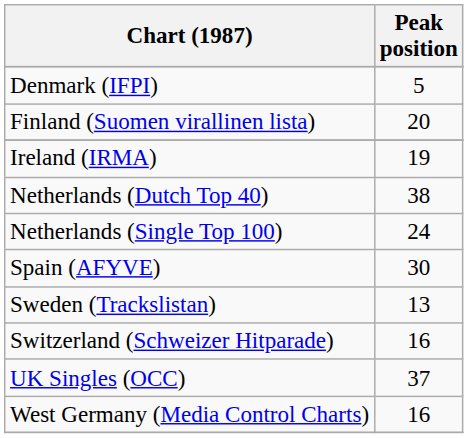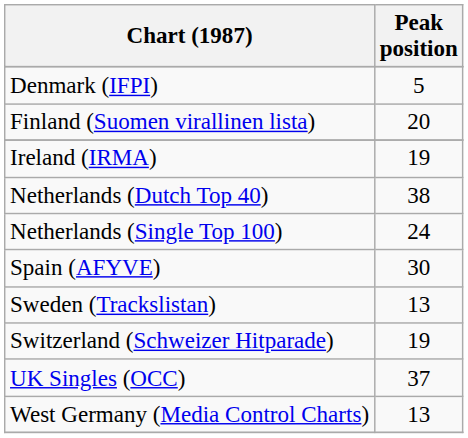 <table class="wikitable sortable">
 <tr>
 <th>Chart (1987)</th>
 <th>Peak<br>position</th>
 </tr>
 <tr>
 </tr>
 <tr>
 <td align="left">Denmark (<a href='#'>IFPI</a>)</td>
 <td style="text-align:center;">5</td>
 </tr>
 <tr>
 <td align="left">Finland (<a href='#'>Suomen virallinen lista</a>)</td>
 <td style="text-align:center;">20</td>
 </tr>
 <tr>
 </tr>
 <tr>
 <td align="left">Ireland (<a href='#'>IRMA</a>)</td>
 <td style="text-align:center;">19</td>
 </tr>
 <tr>
 <td align="left">Netherlands (<a href='#'>Dutch Top 40</a>)</td>
 <td style="text-align:center;">38</td>
 </tr>
 <tr>
 <td align="left">Netherlands (<a href='#'>Single Top 100</a>)</td>
 <td style="text-align:center;">24</td>
 </tr>
 <tr>
 <td align="left">Spain (<a href='#'>AFYVE</a>)</td>
 <td align="center">30</td>
 </tr>
 <tr>
 <td align="left">Sweden (<a href='#'>Trackslistan</a>)</td>
 <td style="text-align:center;">13</td>
 </tr>
 <tr>
 <td align="left">Switzerland (<a href='#'>Schweizer Hitparade</a>)</td>
-<td style="text-align:center;">16</td>
+<td style="text-align:center;">19</td>
 </tr>
 <tr>
 <td align="left"><a href='#'>UK Singles</a> (<a href='#'>OCC</a>)</td>
 <td style="text-align:center;">37</td>
 </tr>
 <tr>
 <td align="left">West Germany (<a href='#'>Media Control Charts</a>)</td>
-<td style="text-align:center;">16</td>
+<td style="text-align:center;">13</td>
 </tr>
 <tr>
 </tr>
 </table>
